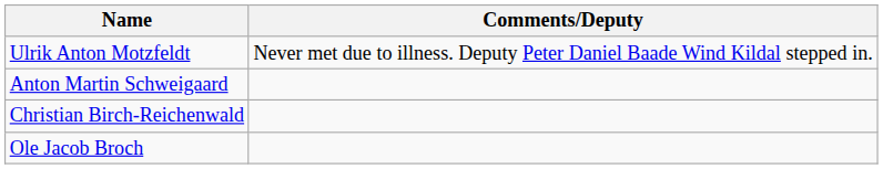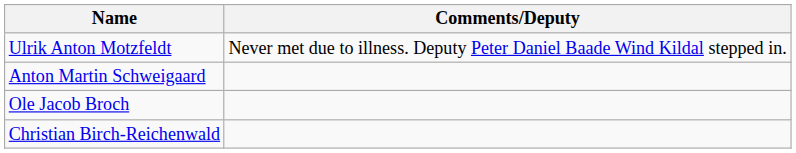 <table class="wikitable">
 <tr>
 <th>Name</th>
 <th>Comments/Deputy</th>
 </tr>
 <tr>
 <td><a href='#'>Ulrik Anton Motzfeldt</a></td>
 <td>Never met due to illness. Deputy <a href='#'>Peter Daniel Baade Wind Kildal</a> stepped in.</td>
 </tr>
 <tr>
 <td><a href='#'>Anton Martin Schweigaard</a></td>
 <td></td>
 </tr>
 <tr>
+<td><a href='#'>Ole Jacob Broch</a></td>
+<td></td>
+</tr>
+<tr>
 <td><a href='#'>Christian Birch-Reichenwald</a></td>
 <td></td>
 </tr>
-<tr>
-<td><a href='#'>Ole Jacob Broch</a></td>
-<td></td>
-</tr>
 </table>
